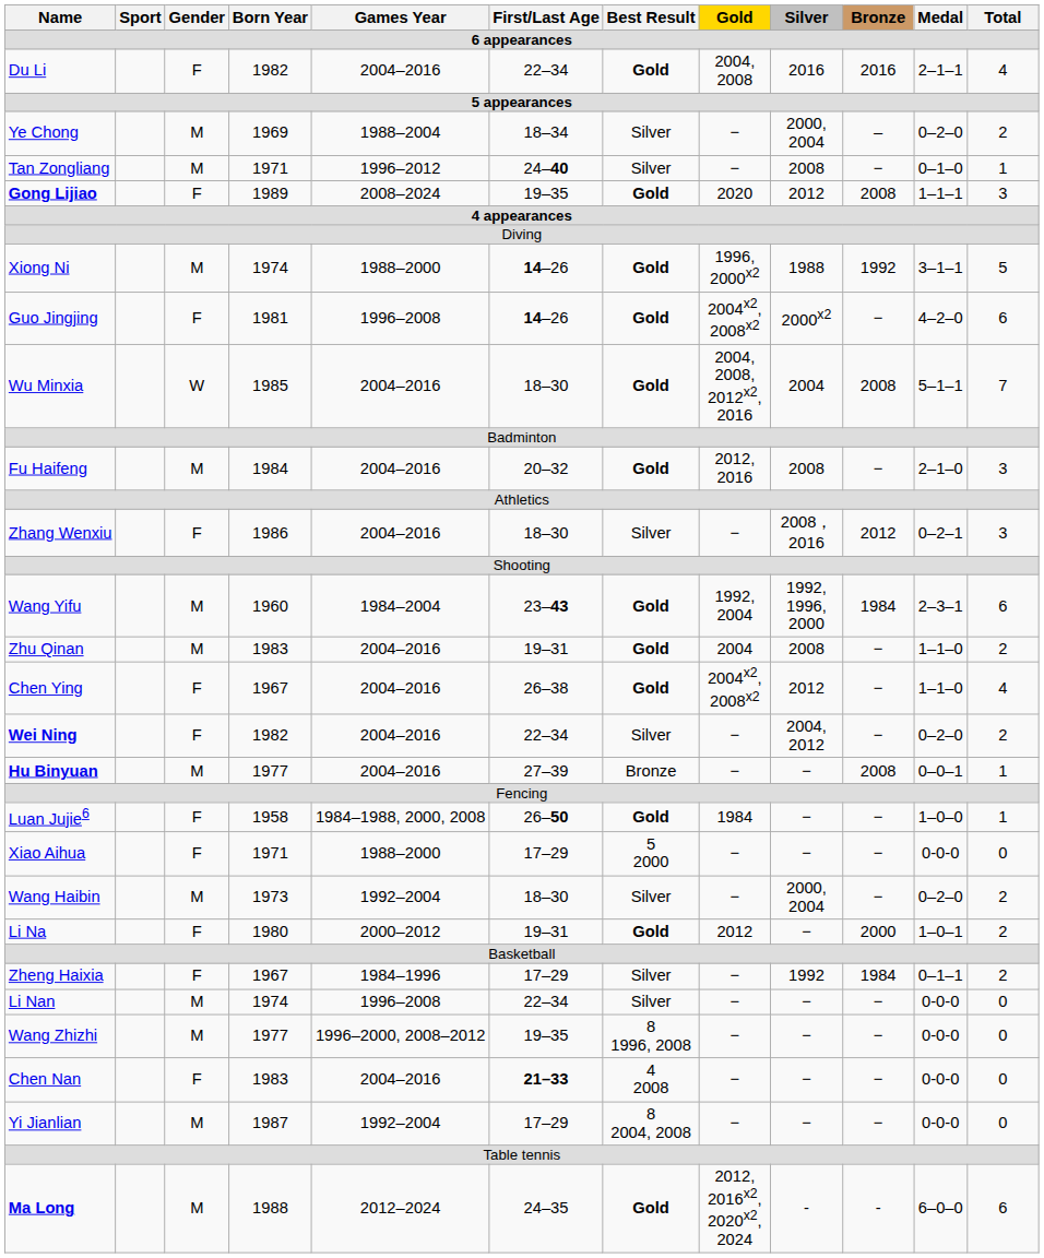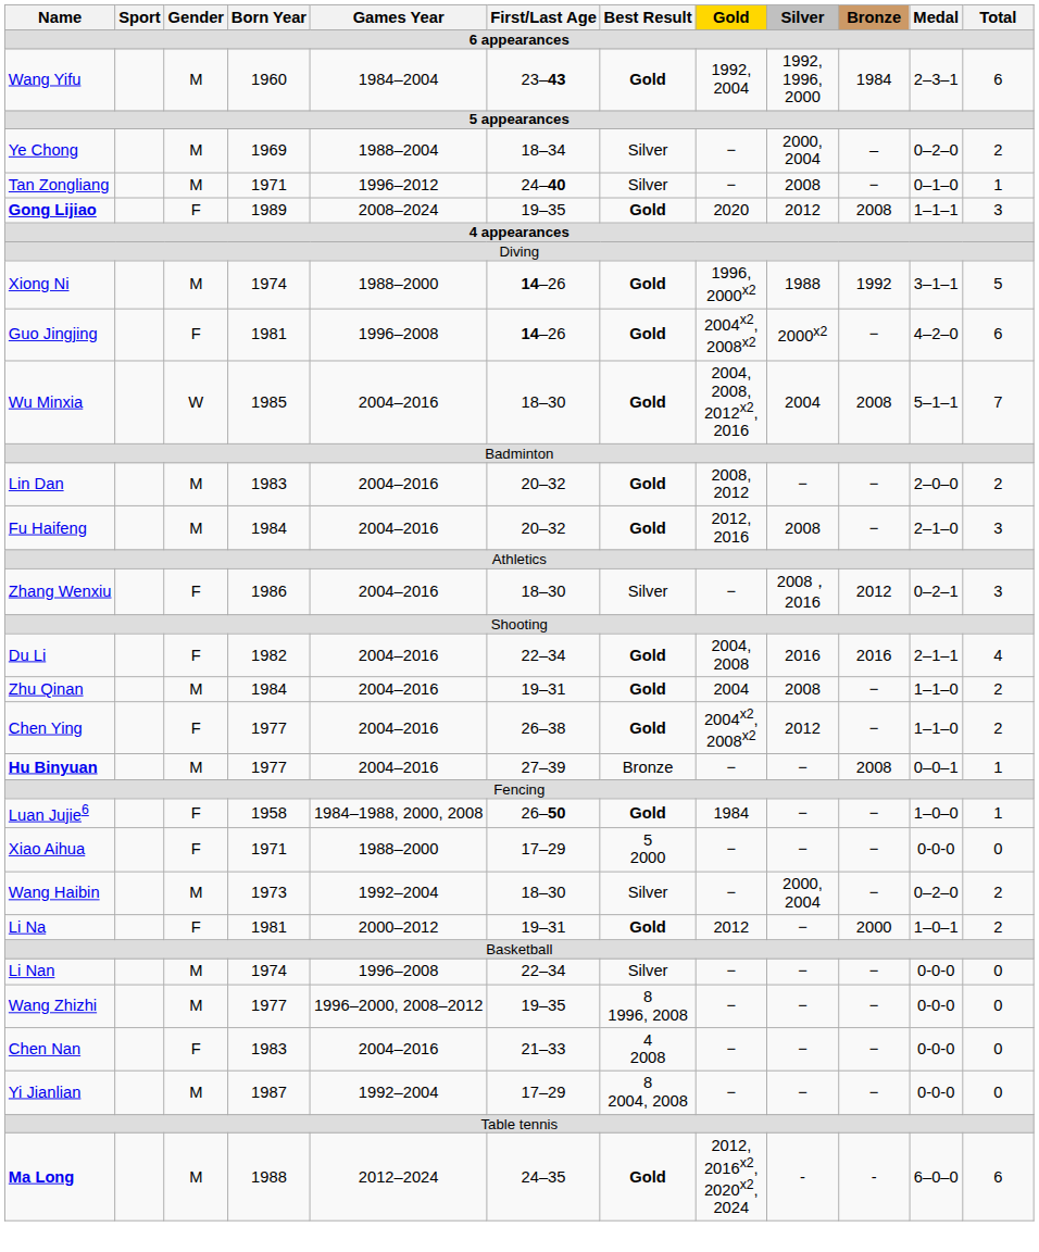 <table class="wikitable" style="text-align: center;">
 <tr>
 <th>Name</th>
 <th>Sport</th>
 <th>Gender</th>
 <th>Born Year</th>
 <th>Games Year</th>
 <th>First/Last Age</th>
 <th>Best Result</th>
 <th style="background:gold; width:4.0em; font-weight:bold;">Gold</th>
 <th style="background:silver; width:4.0em; font-weight:bold;">Silver</th>
 <th style="background:#c96; width:4.0em; font-weight:bold;">Bronze</th>
 <th>Medal</th>
 <th style="width:4.0em;">Total</th>
 </tr>
 <tr style="background:#ddd;">
 <td colspan="12" style="text-align:center; font-size:90%; line-height:12px;"><strong>6 appearances</strong></td>
 </tr>
 <tr>
-<td align=left><a href='#'>Du Li</a></td>
+<td align=left><a href='#'>Wang Yifu</a></td>
 <td></td>
-<td>F</td>
-<td>1982</td>
-<td>2004–2016</td>
-<td>22–34</td>
+<td>M</td>
+<td>1960</td>
+<td>1984–2004</td>
+<td>23–<strong>43</strong></td>
 <td><strong>Gold</strong></td>
-<td>2004, 2008</td>
-<td>2016</td>
-<td>2016</td>
-<td>2–1–1</td>
-<td>4</td>
+<td>1992, 2004</td>
+<td>1992, 1996, 2000</td>
+<td>1984</td>
+<td>2–3–1</td>
+<td>6</td>
 </tr>
 <tr style="background:#ddd;">
 <td colspan="12" style="text-align:center; font-size:90%; line-height:12px;"><strong>5 appearances</strong></td>
 </tr>
 <tr>
 <td align=left><a href='#'>Ye Chong</a></td>
 <td></td>
 <td>M</td>
 <td>1969</td>
 <td>1988–2004</td>
 <td>18–34</td>
 <td>Silver</td>
 <td>−</td>
 <td>2000, 2004</td>
 <td>–</td>
 <td>0–2–0</td>
 <td>2</td>
 </tr>
 <tr>
 <td align=left><a href='#'>Tan Zongliang</a></td>
 <td></td>
 <td>M</td>
 <td>1971</td>
 <td>1996–2012</td>
 <td>24–<strong>40</strong></td>
 <td>Silver</td>
 <td>−</td>
 <td>2008</td>
 <td>−</td>
 <td>0–1–0</td>
 <td>1</td>
 </tr>
 <tr>
 <td align=left><strong><a href='#'>Gong Lijiao</a></strong></td>
 <td></td>
 <td>F</td>
 <td>1989</td>
 <td>2008–2024</td>
 <td>19–35</td>
 <td><strong>Gold</strong></td>
 <td>2020</td>
 <td>2012</td>
 <td>2008</td>
 <td>1–1–1</td>
 <td>3</td>
 </tr>
 <tr style="background:#ddd;">
 <td colspan="12" style="text-align:center; font-size:90%; line-height:12px;"><strong>4 appearances</strong></td>
 </tr>
 <tr style="background:#ddd;">
 <td colspan="12" style="text-align:center; font-size:90%; line-height:12px;">Diving</td>
 </tr>
 <tr>
 <td align=left><a href='#'>Xiong Ni</a></td>
 <td></td>
 <td>M</td>
 <td>1974</td>
 <td>1988–2000</td>
 <td><strong>14</strong>–26</td>
 <td><strong>Gold</strong></td>
 <td>1996, 2000<sup>x2</sup></td>
 <td>1988</td>
 <td>1992</td>
 <td>3–1–1</td>
 <td>5</td>
 </tr>
 <tr>
 <td align=left><a href='#'>Guo Jingjing</a></td>
 <td></td>
 <td>F</td>
 <td>1981</td>
 <td>1996–2008</td>
 <td><strong>14</strong>–26</td>
 <td><strong>Gold</strong></td>
 <td>2004<sup>x2</sup>, 2008<sup>x2</sup></td>
 <td>2000<sup>x2</sup></td>
 <td>−</td>
 <td>4–2–0</td>
 <td>6</td>
 </tr>
 <tr>
 <td align=left><a href='#'>Wu Minxia</a></td>
 <td></td>
 <td>W</td>
 <td>1985</td>
 <td>2004–2016</td>
 <td>18–30</td>
 <td><strong>Gold</strong></td>
 <td>2004, 2008, 2012<sup>x2</sup>, 2016</td>
 <td>2004</td>
 <td>2008</td>
 <td>5–1–1</td>
 <td>7</td>
 </tr>
 <tr style="background:#ddd;">
 <td colspan="12" style="text-align:center; font-size:90%; line-height:12px;">Badminton</td>
 </tr>
 <tr>
+<td align=left><a href='#'>Lin Dan</a></td>
+<td></td>
+<td>M</td>
+<td>1983</td>
+<td>2004–2016</td>
+<td>20–32</td>
+<td><strong>Gold</strong></td>
+<td>2008, 2012</td>
+<td>−</td>
+<td>−</td>
+<td>2–0–0</td>
+<td>2</td>
+</tr>
+<tr>
 <td align=left><a href='#'>Fu Haifeng</a></td>
 <td></td>
 <td>M</td>
 <td>1984</td>
 <td>2004–2016</td>
 <td>20–32</td>
 <td><strong>Gold</strong></td>
 <td>2012, 2016</td>
 <td>2008</td>
 <td>−</td>
 <td>2–1–0</td>
 <td>3</td>
 </tr>
 <tr style="background:#ddd;">
 <td colspan="12" style="text-align:center; font-size:90%; line-height:12px;">Athletics</td>
 </tr>
 <tr>
 <td align=left><a href='#'>Zhang Wenxiu</a></td>
 <td></td>
 <td>F</td>
 <td>1986</td>
 <td>2004–2016</td>
 <td>18–30</td>
 <td>Silver</td>
 <td>−</td>
 <td>2008，2016</td>
 <td>2012</td>
 <td>0–2–1</td>
 <td>3</td>
 </tr>
 <tr style="background:#ddd;">
 <td colspan="12" style="text-align:center; font-size:90%; line-height:12px;">Shooting</td>
 </tr>
 <tr>
-<td align=left><a href='#'>Wang Yifu</a></td>
+<td align=left><a href='#'>Du Li</a></td>
 <td></td>
-<td>M</td>
-<td>1960</td>
-<td>1984–2004</td>
-<td>23–<strong>43</strong></td>
+<td>F</td>
+<td>1982</td>
+<td>2004–2016</td>
+<td>22–34</td>
 <td><strong>Gold</strong></td>
-<td>1992, 2004</td>
-<td>1992, 1996, 2000</td>
-<td>1984</td>
-<td>2–3–1</td>
-<td>6</td>
+<td>2004, 2008</td>
+<td>2016</td>
+<td>2016</td>
+<td>2–1–1</td>
+<td>4</td>
 </tr>
 <tr>
 <td align=left><a href='#'>Zhu Qinan</a></td>
 <td></td>
 <td>M</td>
-<td>1983</td>
+<td>1984</td>
 <td>2004–2016</td>
 <td>19–31</td>
 <td><strong>Gold</strong></td>
 <td>2004</td>
 <td>2008</td>
 <td>−</td>
 <td>1–1–0</td>
 <td>2</td>
 </tr>
 <tr>
 <td align=left><a href='#'>Chen Ying</a></td>
 <td></td>
 <td>F</td>
-<td>1967</td>
+<td>1977</td>
 <td>2004–2016</td>
 <td>26–38</td>
 <td><strong>Gold</strong></td>
 <td>2004<sup>x2</sup>, 2008<sup>x2</sup></td>
 <td>2012</td>
 <td>−</td>
 <td>1–1–0</td>
-<td>4</td>
-</tr>
-<tr>
-<td align=left><strong><a href='#'>Wei Ning</a></strong></td>
-<td></td>
-<td>F</td>
-<td>1982</td>
-<td>2004–2016</td>
-<td>22–34</td>
-<td>Silver</td>
-<td>−</td>
-<td>2004, 2012</td>
-<td>−</td>
-<td>0–2–0</td>
 <td>2</td>
 </tr>
 <tr>
 <td align=left><strong><a href='#'>Hu Binyuan</a></strong></td>
 <td></td>
 <td>M</td>
 <td>1977</td>
 <td>2004–2016</td>
 <td>27–39</td>
 <td>Bronze</td>
 <td>−</td>
 <td>−</td>
 <td>2008</td>
 <td>0–0–1</td>
 <td>1</td>
 </tr>
 <tr style="background:#ddd;">
 <td colspan="12" style="text-align:center; font-size:90%; line-height:12px;">Fencing</td>
 </tr>
 <tr>
 <td align=left><a href='#'>Luan Jujie</a><sup><a href='#'>6</a></sup></td>
 <td></td>
 <td>F</td>
 <td>1958</td>
 <td>1984–1988, 2000, 2008</td>
 <td>26–<strong>50</strong></td>
 <td><strong>Gold</strong></td>
 <td>1984</td>
 <td>−</td>
 <td>−</td>
 <td>1–0–0</td>
 <td>1</td>
 </tr>
 <tr>
 <td align=left><a href='#'>Xiao Aihua</a></td>
 <td></td>
 <td>F</td>
 <td>1971</td>
 <td>1988–2000</td>
 <td>17–29</td>
 <td>5 <br> 2000</td>
 <td>−</td>
 <td>−</td>
 <td>−</td>
 <td>0-0-0</td>
 <td>0</td>
 </tr>
 <tr>
 <td align=left><a href='#'>Wang Haibin</a></td>
 <td></td>
 <td>M</td>
 <td>1973</td>
 <td>1992–2004</td>
 <td>18–30</td>
 <td>Silver</td>
 <td>−</td>
 <td>2000, 2004</td>
 <td>−</td>
 <td>0–2–0</td>
 <td>2</td>
 </tr>
 <tr>
 <td align=left><a href='#'>Li Na</a></td>
 <td></td>
 <td>F</td>
-<td>1980</td>
+<td>1981</td>
 <td>2000–2012</td>
 <td>19–31</td>
 <td><strong>Gold</strong></td>
 <td>2012</td>
 <td>−</td>
 <td>2000</td>
 <td>1–0–1</td>
 <td>2</td>
 </tr>
 <tr style="background:#ddd;">
 <td colspan="12" style="text-align:center; font-size:90%; line-height:12px;">Basketball</td>
-</tr>
-<tr>
-<td align=left><a href='#'>Zheng Haixia</a></td>
-<td></td>
-<td>F</td>
-<td>1967</td>
-<td>1984–1996</td>
-<td>17–29</td>
-<td>Silver</td>
-<td>−</td>
-<td>1992</td>
-<td>1984</td>
-<td>0–1–1</td>
-<td>2</td>
 </tr>
 <tr>
 <td align=left><a href='#'>Li Nan</a></td>
 <td></td>
 <td>M</td>
 <td>1974</td>
 <td>1996–2008</td>
 <td>22–34</td>
 <td>Silver</td>
 <td>−</td>
 <td>−</td>
 <td>−</td>
 <td>0-0-0</td>
 <td>0</td>
 </tr>
 <tr>
 <td align=left><a href='#'>Wang Zhizhi</a></td>
 <td></td>
 <td>M</td>
 <td>1977</td>
 <td>1996–2000, 2008–2012</td>
 <td>19–35</td>
 <td>8 <br> 1996, 2008</td>
 <td>−</td>
 <td>−</td>
 <td>−</td>
 <td>0-0-0</td>
 <td>0</td>
 </tr>
 <tr>
 <td align=left><a href='#'>Chen Nan</a></td>
 <td></td>
 <td>F</td>
 <td>1983</td>
 <td>2004–2016</td>
-<td><strong>21–33</strong></td>
+<td>21–33</td>
 <td>4 <br> 2008</td>
 <td>−</td>
 <td>−</td>
 <td>−</td>
 <td>0-0-0</td>
 <td>0</td>
 </tr>
 <tr>
 <td align=left><a href='#'>Yi Jianlian</a></td>
 <td></td>
 <td>M</td>
 <td>1987</td>
 <td>1992–2004</td>
 <td>17–29</td>
 <td>8 <br> 2004, 2008</td>
 <td>−</td>
 <td>−</td>
 <td>−</td>
 <td>0-0-0</td>
 <td>0</td>
 </tr>
 <tr style="background:#ddd;">
 <td colspan="12" style="text-align:center; font-size:90%; line-height:12px;">Table tennis</td>
 </tr>
 <tr>
 <td align=left><strong><a href='#'>Ma Long</a></strong></td>
 <td></td>
 <td>M</td>
 <td>1988</td>
 <td>2012–2024</td>
 <td>24–35</td>
 <td><strong>Gold</strong></td>
 <td>2012, 2016<sup>x2</sup>, 2020<sup>x2</sup>, 2024</td>
 <td>-</td>
 <td>-</td>
 <td>6–0–0</td>
 <td>6</td>
 </tr>
 </table>
